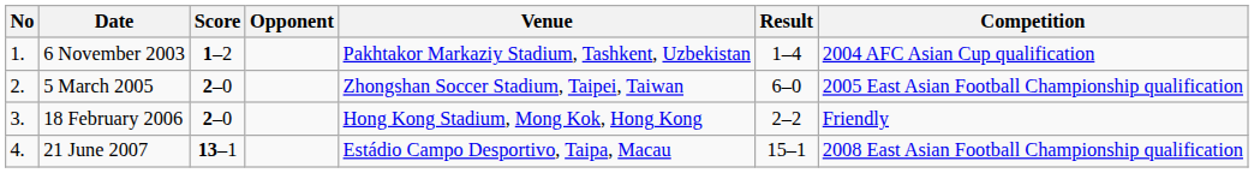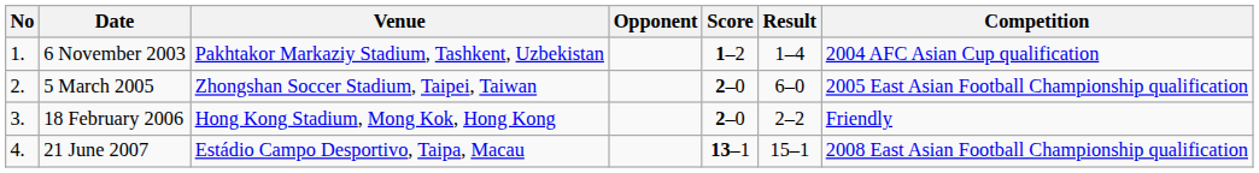 <table class="wikitable" style="font-size:85%;">
 <tr>
 <th>No</th>
 <th>Date</th>
+<th>Venue</th>
+<th>Opponent</th>
 <th>Score</th>
-<th>Opponent</th>
-<th>Venue</th>
 <th>Result</th>
 <th>Competition</th>
 </tr>
 <tr>
 <td>1.</td>
 <td>6 November 2003</td>
+<td><a href='#'>Pakhtakor Markaziy Stadium</a>, <a href='#'>Tashkent</a>, <a href='#'>Uzbekistan</a></td>
+<td></td>
 <td align=center><strong>1</strong>–2</td>
-<td></td>
-<td><a href='#'>Pakhtakor Markaziy Stadium</a>, <a href='#'>Tashkent</a>, <a href='#'>Uzbekistan</a></td>
 <td align=center>1–4</td>
 <td><a href='#'>2004 AFC Asian Cup qualification</a></td>
 </tr>
 <tr>
 <td>2.</td>
 <td>5 March 2005</td>
+<td><a href='#'>Zhongshan Soccer Stadium</a>, <a href='#'>Taipei</a>, <a href='#'>Taiwan</a></td>
+<td></td>
 <td align=center><strong>2</strong>–0</td>
-<td></td>
-<td><a href='#'>Zhongshan Soccer Stadium</a>, <a href='#'>Taipei</a>, <a href='#'>Taiwan</a></td>
 <td align=center>6–0</td>
 <td><a href='#'>2005 East Asian Football Championship qualification</a></td>
 </tr>
 <tr>
 <td>3.</td>
 <td>18 February 2006</td>
+<td><a href='#'>Hong Kong Stadium</a>, <a href='#'>Mong Kok</a>, <a href='#'>Hong Kong</a></td>
+<td></td>
 <td align=center><strong>2</strong>–0</td>
-<td></td>
-<td><a href='#'>Hong Kong Stadium</a>, <a href='#'>Mong Kok</a>, <a href='#'>Hong Kong</a></td>
 <td align=center>2–2</td>
 <td><a href='#'>Friendly</a></td>
 </tr>
 <tr>
 <td>4.</td>
 <td>21 June 2007</td>
+<td><a href='#'>Estádio Campo Desportivo</a>, <a href='#'>Taipa</a>, <a href='#'>Macau</a></td>
+<td></td>
 <td align=center><strong>13</strong>–1</td>
-<td></td>
-<td><a href='#'>Estádio Campo Desportivo</a>, <a href='#'>Taipa</a>, <a href='#'>Macau</a></td>
 <td align=center>15–1</td>
 <td><a href='#'>2008 East Asian Football Championship qualification</a></td>
 </tr>
 </table>
